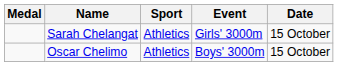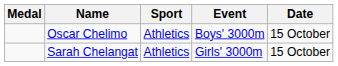 <table class="wikitable sortable" style="font-size:90%">
 <tr>
 <th>Medal</th>
 <th>Name</th>
 <th>Sport</th>
 <th>Event</th>
 <th>Date</th>
 </tr>
 <tr>
 <td></td>
+<td><a href='#'>Oscar Chelimo</a></td>
+<td><a href='#'>Athletics</a></td>
+<td><a href='#'>Boys' 3000m</a></td>
+<td>15 October</td>
+</tr>
+<tr>
+<td></td>
 <td><a href='#'>Sarah Chelangat</a></td>
 <td><a href='#'>Athletics</a></td>
 <td><a href='#'>Girls' 3000m</a></td>
 <td>15 October</td>
 </tr>
-<tr>
-<td></td>
-<td><a href='#'>Oscar Chelimo</a></td>
-<td><a href='#'>Athletics</a></td>
-<td><a href='#'>Boys' 3000m</a></td>
-<td>15 October</td>
-</tr>
 </table>
